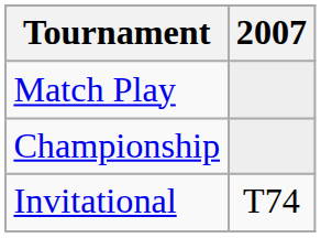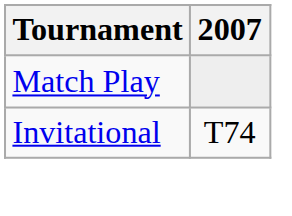 <table class="wikitable" style="text-align:center;">
 <tr>
 <th>Tournament</th>
 <th>2007</th>
 </tr>
 <tr>
 <td align="left"><a href='#'>Match Play</a></td>
 <td style="background:#eeeeee;"></td>
 </tr>
 <tr>
-<td align="left"><a href='#'>Championship</a></td>
-<td style="background:#eeeeee;"></td>
-</tr>
-<tr>
 <td align="left"><a href='#'>Invitational</a></td>
 <td>T74</td>
 </tr>
 </table>
